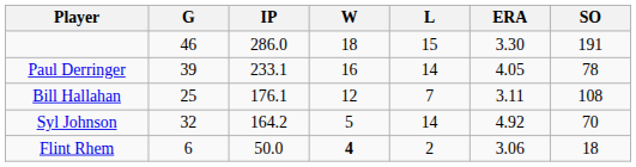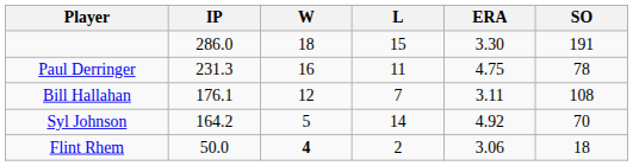 <table class="wikitable sortable">
 <tr>
 <th bgcolor="#DDDDFF" width="16%">Player</th>
-<th bgcolor="#DDDDFF" width="9%">G</th>
 <th bgcolor="#DDDDFF" width="9%">IP</th>
 <th bgcolor="#DDDDFF" width="9%">W</th>
 <th bgcolor="#DDDDFF" width="9%">L</th>
 <th bgcolor="#DDDDFF" width="9%">ERA</th>
 <th bgcolor="#DDDDFF" width="9%">SO</th>
 </tr>
 <tr align="center">
 <td></td>
-<td>46</td>
 <td>286.0</td>
 <td>18</td>
 <td>15</td>
 <td>3.30</td>
 <td>191</td>
 </tr>
 <tr align="center">
 <td><a href='#'>Paul Derringer</a></td>
-<td>39</td>
-<td>233.1</td>
+<td>231.3</td>
 <td>16</td>
-<td>14</td>
-<td>4.05</td>
+<td>11</td>
+<td>4.75</td>
 <td>78</td>
 </tr>
 <tr align=center>
 <td><a href='#'>Bill Hallahan</a></td>
-<td>25</td>
 <td>176.1</td>
 <td>12</td>
 <td>7</td>
 <td>3.11</td>
 <td>108</td>
 </tr>
 <tr align=center>
 <td><a href='#'>Syl Johnson</a></td>
-<td>32</td>
 <td>164.2</td>
 <td>5</td>
 <td>14</td>
 <td>4.92</td>
 <td>70</td>
 </tr>
 <tr align=center>
 <td><a href='#'>Flint Rhem</a></td>
-<td>6</td>
 <td>50.0</td>
 <td><strong>4</strong></td>
 <td>2</td>
 <td>3.06</td>
 <td>18</td>
 </tr>
 </table>
